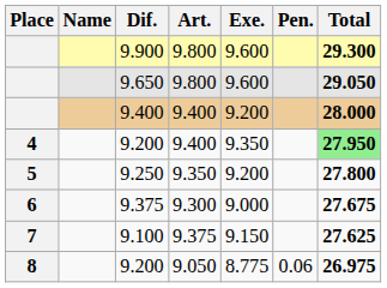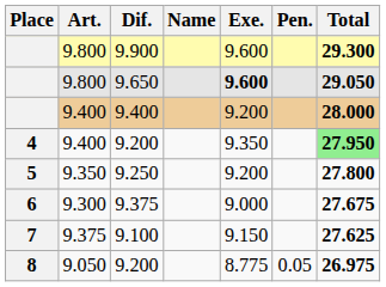 <table class="wikitable sortable" style="text-align:center">
 <tr>
 <th scope=col>Place</th>
+<th scope=col>Art.</th>
+<th scope=col>Dif.</th>
 <th scope=col>Name</th>
-<th scope=col>Dif.</th>
-<th scope=col>Art.</th>
 <th scope=col>Exe.</th>
 <th scope=col>Pen.</th>
 <th scope=col>Total</th>
 </tr>
 <tr bgcolor=fffcaf>
 <th scope=row></th>
+<td>9.800</td>
+<td>9.900</td>
 <td align=left></td>
-<td>9.900</td>
-<td>9.800</td>
 <td>9.600</td>
 <td></td>
 <td><strong>29.300</strong></td>
 </tr>
 <tr bgcolor=e5e5e5>
 <th scope=row></th>
+<td>9.800</td>
+<td>9.650</td>
 <td align=left></td>
-<td>9.650</td>
-<td>9.800</td>
-<td>9.600</td>
+<td><strong>9.600</strong></td>
 <td></td>
 <td><strong>29.050</strong></td>
 </tr>
 <tr bgcolor=eecc99>
 <th scope=row></th>
-<td align=left></td>
 <td>9.400</td>
 <td>9.400</td>
+<td align=left></td>
 <td>9.200</td>
 <td></td>
 <td><strong>28.000</strong></td>
 </tr>
 <tr>
 <th scope=row><strong>4</strong></th>
+<td>9.400</td>
+<td>9.200</td>
 <td align=left></td>
-<td>9.200</td>
-<td>9.400</td>
 <td>9.350</td>
 <td></td>
 <td style="background: lightgreen;"><strong>27.950</strong></td>
 </tr>
 <tr>
 <th scope=row><strong>5</strong></th>
+<td>9.350</td>
+<td>9.250</td>
 <td align=left></td>
-<td>9.250</td>
-<td>9.350</td>
 <td>9.200</td>
 <td></td>
 <td><strong>27.800</strong></td>
 </tr>
 <tr>
 <th scope=row><strong>6</strong></th>
+<td>9.300</td>
+<td>9.375</td>
 <td align=left></td>
-<td>9.375</td>
-<td>9.300</td>
 <td>9.000</td>
 <td></td>
 <td><strong>27.675</strong></td>
 </tr>
 <tr>
 <th scope=row><strong>7</strong></th>
+<td>9.375</td>
+<td>9.100</td>
 <td align=left></td>
-<td>9.100</td>
-<td>9.375</td>
 <td>9.150</td>
 <td></td>
 <td><strong>27.625</strong></td>
 </tr>
 <tr>
 <th scope=row><strong>8</strong></th>
+<td>9.050</td>
+<td>9.200</td>
 <td align=left></td>
-<td>9.200</td>
-<td>9.050</td>
 <td>8.775</td>
-<td>0.06</td>
+<td>0.05</td>
 <td><strong>26.975</strong></td>
 </tr>
 </table>
